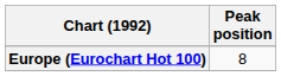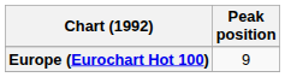 <table class="wikitable sortable plainrowheaders" style="text-align:center">
 <tr>
 <th>Chart (1992)</th>
 <th>Peak<br>position</th>
 </tr>
 <tr>
 </tr>
 <tr>
 </tr>
 <tr>
 </tr>
 <tr>
 <th scope="row">Europe (<a href='#'>Eurochart Hot 100</a>)</th>
-<td>8</td>
+<td>9</td>
 </tr>
 <tr>
 </tr>
 <tr>
 </tr>
 <tr>
 </tr>
 <tr>
 </tr>
 <tr>
 </tr>
 <tr>
 </tr>
 <tr>
 </tr>
 <tr>
 </tr>
 <tr>
 </tr>
 <tr>
 </tr>
 <tr>
 </tr>
 </table>
